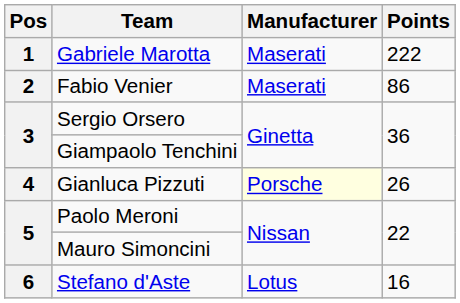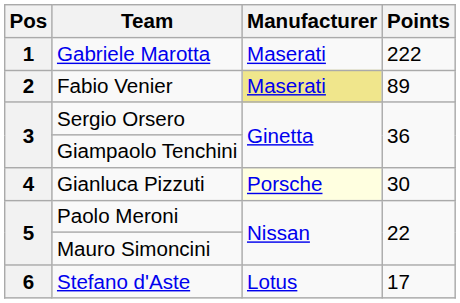 <table class="wikitable" style="font-size: 90%">
 <tr>
 <th>Pos</th>
 <th>Team</th>
 <th>Manufacturer</th>
 <th>Points</th>
 </tr>
 <tr>
 <th>1</th>
 <td> <a href='#'>Gabriele Marotta</a></td>
 <td><a href='#'>Maserati</a></td>
 <td>222</td>
 </tr>
 <tr>
 <th>2</th>
 <td> Fabio Venier</td>
-<td><a href='#'>Maserati</a></td>
-<td>86</td>
+<td style="background: khaki;"><a href='#'>Maserati</a></td>
+<td>89</td>
 </tr>
 <tr>
 <th rowspan=2>3</th>
 <td> Sergio Orsero</td>
 <td rowspan=2><a href='#'>Ginetta</a></td>
 <td rowspan=2>36</td>
 </tr>
 <tr>
 <td> Giampaolo Tenchini</td>
 </tr>
 <tr>
 <th>4</th>
 <td> Gianluca Pizzuti</td>
 <td style="background: lightyellow;"><a href='#'>Porsche</a></td>
-<td>26</td>
+<td>30</td>
 </tr>
 <tr>
 <th rowspan=2>5</th>
 <td> Paolo Meroni</td>
 <td rowspan=2><a href='#'>Nissan</a></td>
 <td rowspan=2>22</td>
 </tr>
 <tr>
 <td> Mauro Simoncini</td>
 </tr>
 <tr>
 <th>6</th>
 <td> <a href='#'>Stefano d'Aste</a></td>
 <td><a href='#'>Lotus</a></td>
-<td>16</td>
+<td>17</td>
 </tr>
 </table>
